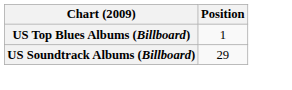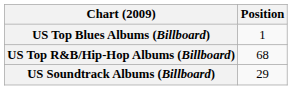 <table class="wikitable sortable plainrowheaders" style="text-align:center">
 <tr>
 <th scope="col">Chart (2009)</th>
 <th scope="col">Position</th>
 </tr>
 <tr>
 <th scope="row">US Top Blues Albums (<em>Billboard</em>)</th>
 <td>1</td>
 </tr>
 <tr>
+<th scope="row">US Top R&B/Hip-Hop Albums (<em>Billboard</em>)</th>
+<td>68</td>
+</tr>
+<tr>
 <th scope="row">US Soundtrack Albums (<em>Billboard</em>)</th>
 <td>29</td>
 </tr>
 </table>
